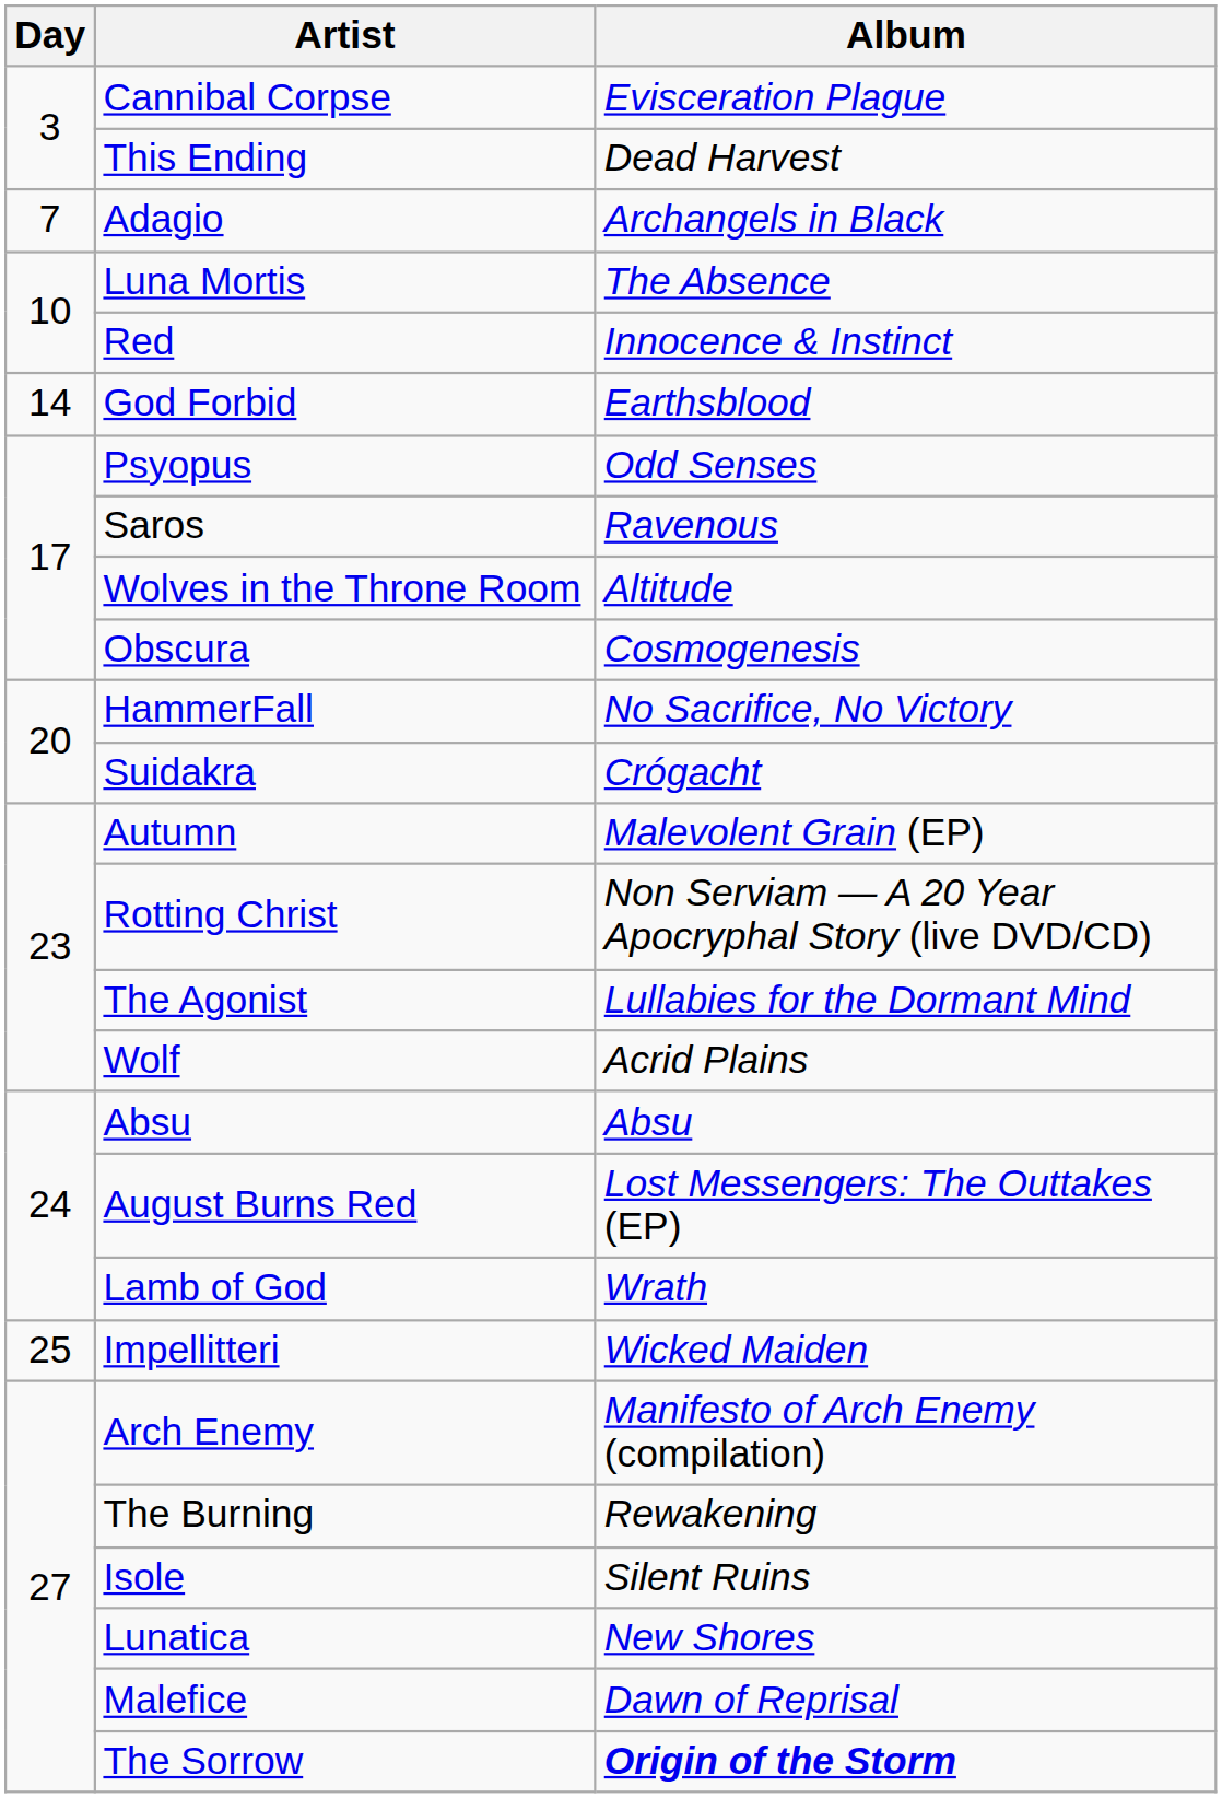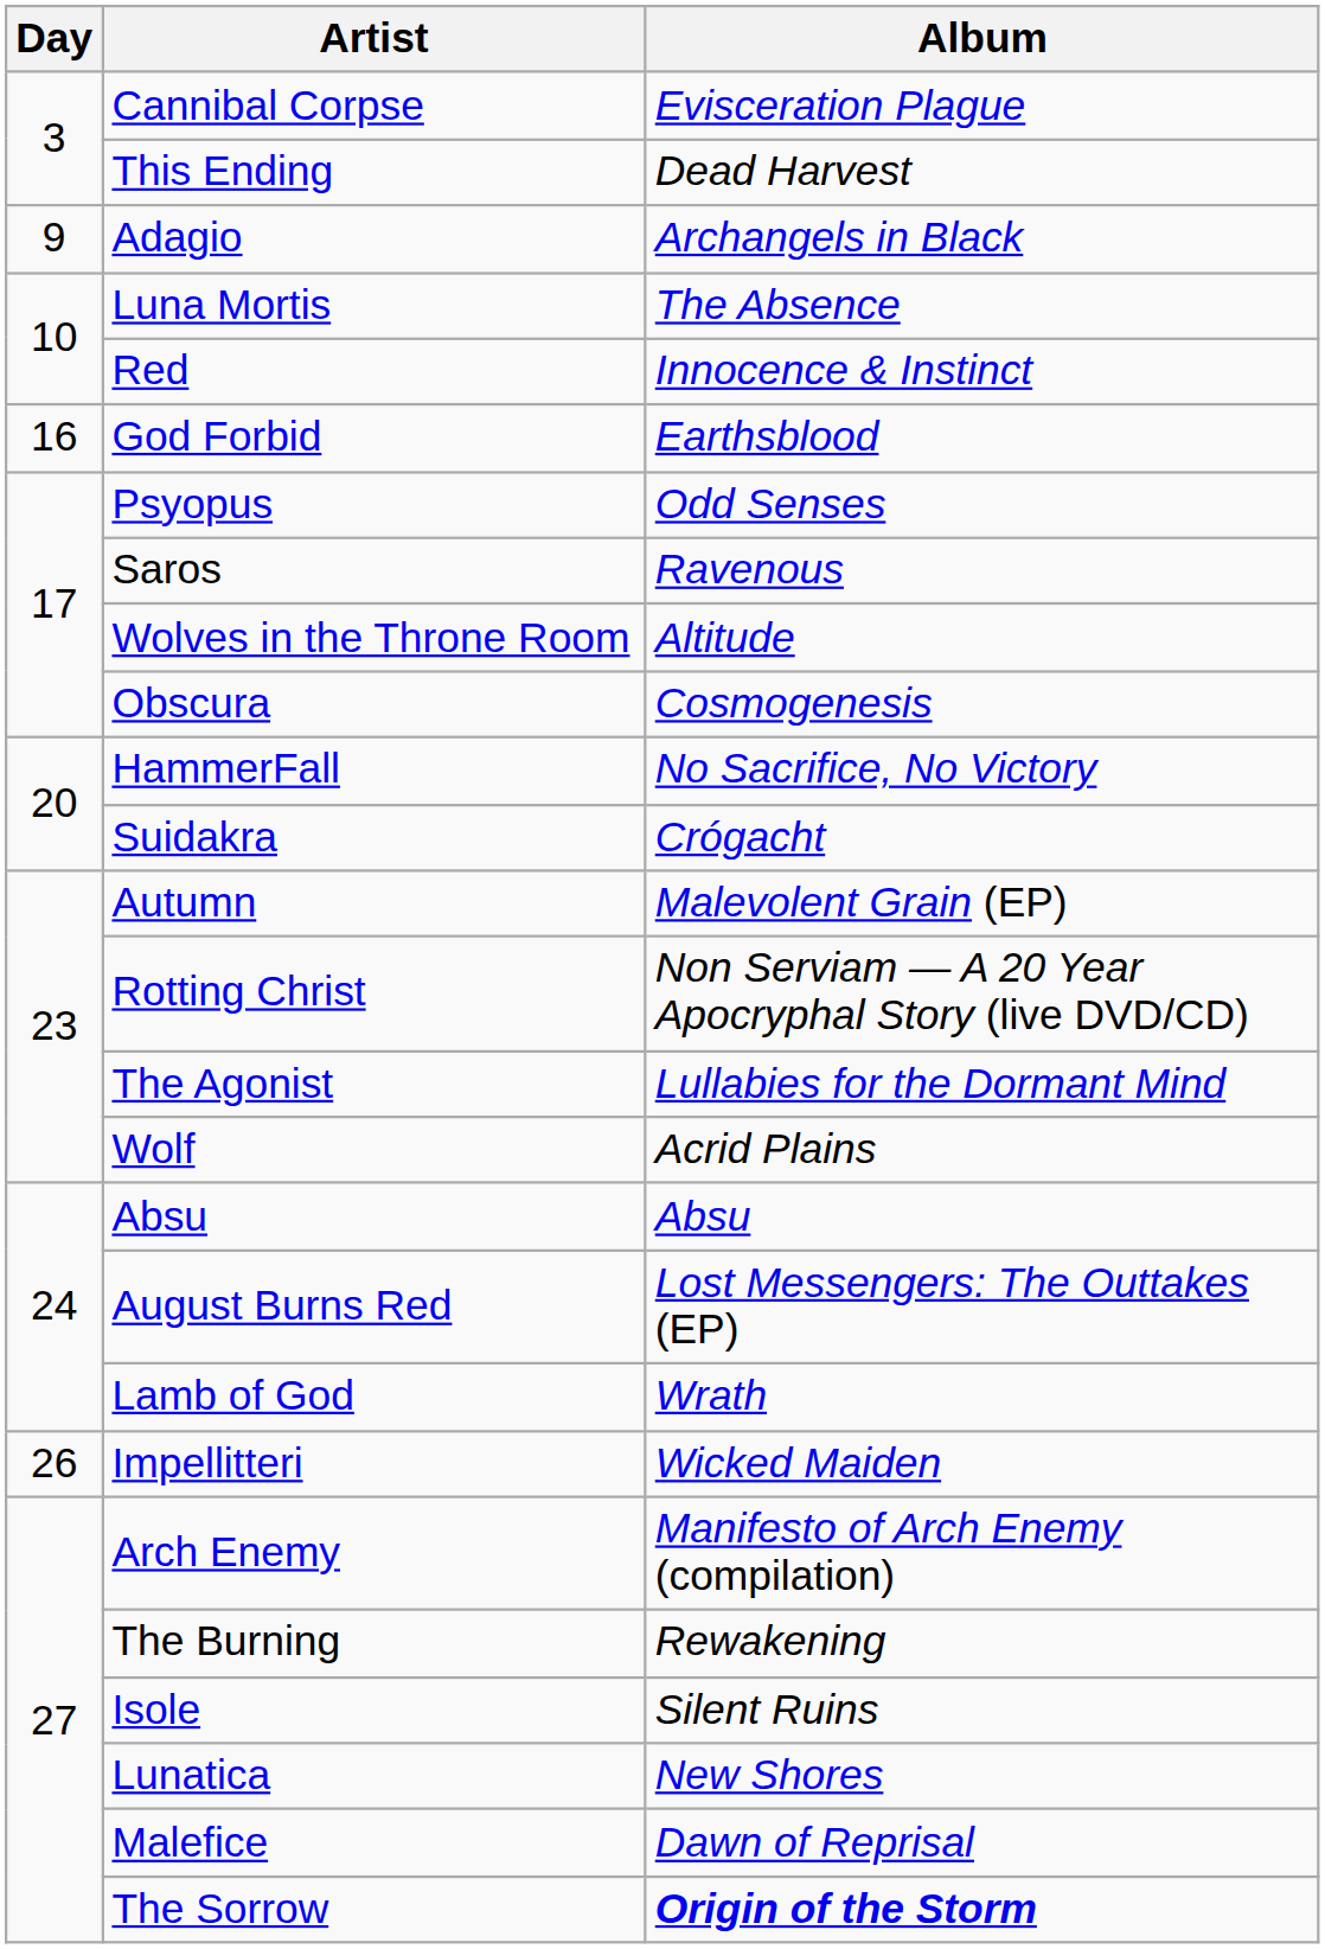 <table class="wikitable">
 <tr>
 <th>Day</th>
 <th style="width:200px;">Artist</th>
 <th style="width:250px;">Album</th>
 </tr>
 <tr>
 <td style="text-align:center;" rowspan="2">3</td>
 <td><a href='#'>Cannibal Corpse</a></td>
 <td><em><a href='#'>Evisceration Plague</a></em></td>
 </tr>
 <tr>
 <td><a href='#'>This Ending</a></td>
 <td><em>Dead Harvest</em></td>
 </tr>
 <tr>
-<td style="text-align:center;">7</td>
+<td style="text-align:center;">9</td>
 <td><a href='#'>Adagio</a></td>
 <td><em><a href='#'>Archangels in Black</a></em></td>
 </tr>
 <tr>
 <td style="text-align:center;" rowspan="2">10</td>
 <td><a href='#'>Luna Mortis</a></td>
 <td><em><a href='#'>The Absence</a></em></td>
 </tr>
 <tr>
 <td><a href='#'>Red</a></td>
 <td><em><a href='#'>Innocence & Instinct</a></em></td>
 </tr>
 <tr>
-<td style="text-align:center;">14</td>
+<td style="text-align:center;">16</td>
 <td><a href='#'>God Forbid</a></td>
 <td><em><a href='#'>Earthsblood</a></em></td>
 </tr>
 <tr>
 <td style="text-align:center;" rowspan="4">17</td>
 <td><a href='#'>Psyopus</a></td>
 <td><em><a href='#'>Odd Senses</a></em></td>
 </tr>
 <tr>
 <td>Saros</td>
 <td><em><a href='#'>Ravenous</a></em></td>
 </tr>
 <tr>
 <td><a href='#'>Wolves in the Throne Room</a></td>
 <td><em><a href='#'>Altitude</a></em></td>
 </tr>
 <tr>
 <td><a href='#'>Obscura</a></td>
 <td><em><a href='#'>Cosmogenesis</a></em></td>
 </tr>
 <tr>
 <td style="text-align:center;" rowspan="2">20</td>
 <td><a href='#'>HammerFall</a></td>
 <td><em><a href='#'>No Sacrifice, No Victory</a></em></td>
 </tr>
 <tr>
 <td><a href='#'>Suidakra</a></td>
 <td><em><a href='#'>Crógacht</a></em></td>
 </tr>
 <tr>
 <td style="text-align:center;" rowspan="4">23</td>
 <td><a href='#'>Autumn</a></td>
 <td><em><a href='#'>Malevolent Grain</a></em> (EP)</td>
 </tr>
 <tr>
 <td><a href='#'>Rotting Christ</a></td>
 <td><em>Non Serviam — A 20 Year Apocryphal Story</em> (live DVD/CD)</td>
 </tr>
 <tr>
 <td><a href='#'>The Agonist</a></td>
 <td><em><a href='#'>Lullabies for the Dormant Mind</a></em></td>
 </tr>
 <tr>
 <td><a href='#'>Wolf</a></td>
 <td><em>Acrid Plains</em></td>
 </tr>
 <tr>
 <td style="text-align:center;" rowspan="3">24</td>
 <td><a href='#'>Absu</a></td>
 <td><em><a href='#'>Absu</a></em></td>
 </tr>
 <tr>
 <td><a href='#'>August Burns Red</a></td>
 <td><em><a href='#'>Lost Messengers: The Outtakes</a></em> (EP)</td>
 </tr>
 <tr>
 <td><a href='#'>Lamb of God</a></td>
 <td><em><a href='#'>Wrath</a></em></td>
 </tr>
 <tr>
-<td style="text-align:center;">25</td>
+<td style="text-align:center;">26</td>
 <td><a href='#'>Impellitteri</a></td>
 <td><em><a href='#'>Wicked Maiden</a></em></td>
 </tr>
 <tr>
 <td style="text-align:center;" rowspan="6">27</td>
 <td><a href='#'>Arch Enemy</a></td>
 <td><em><a href='#'>Manifesto of Arch Enemy</a></em> (compilation)</td>
 </tr>
 <tr>
 <td>The Burning</td>
 <td><em>Rewakening</em></td>
 </tr>
 <tr>
 <td><a href='#'>Isole</a></td>
 <td><em>Silent Ruins</em></td>
 </tr>
 <tr>
 <td><a href='#'>Lunatica</a></td>
 <td><em><a href='#'>New Shores</a></em></td>
 </tr>
 <tr>
 <td><a href='#'>Malefice</a></td>
 <td><em><a href='#'>Dawn of Reprisal</a></em></td>
 </tr>
 <tr>
 <td><a href='#'>The Sorrow</a></td>
 <td><strong><em><a href='#'>Origin of the Storm</a></em></strong></td>
 </tr>
 </table>
